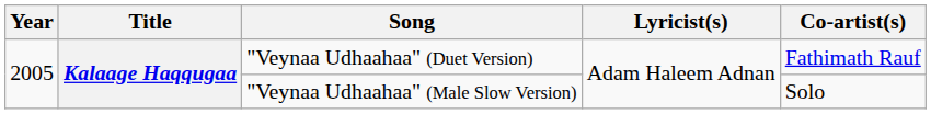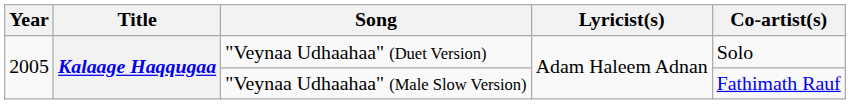 <table class="wikitable plainrowheaders">
 <tr>
 <th scope="col">Year</th>
 <th scope="col">Title</th>
 <th scope="col">Song</th>
 <th scope="col">Lyricist(s)</th>
 <th scope="col">Co-artist(s)</th>
 </tr>
 <tr>
 <td rowspan="2">2005</td>
 <th scope="row" rowspan="2"><em><a href='#'>Kalaage Haqqugaa</a></em></th>
 <td>"Veynaa Udhaahaa" <small>(Duet Version)</small></td>
 <td rowspan="2">Adam Haleem Adnan</td>
-<td><a href='#'>Fathimath Rauf</a></td>
+<td>Solo</td>
 </tr>
 <tr>
 <td>"Veynaa Udhaahaa" <small>(Male Slow Version)</small></td>
-<td>Solo</td>
+<td><a href='#'>Fathimath Rauf</a></td>
 </tr>
 </table>
